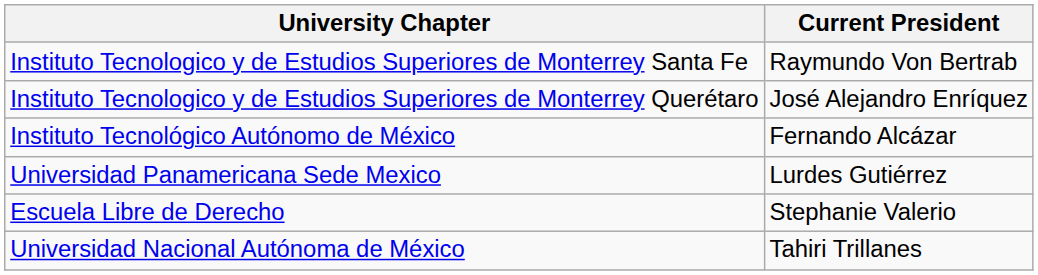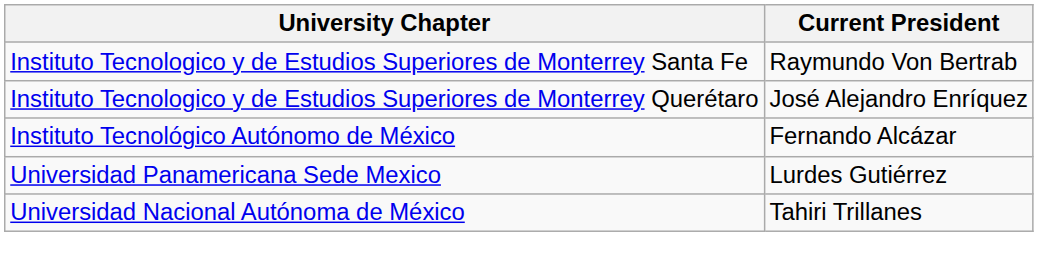 <table class="wikitable">
 <tr>
 <th>University Chapter</th>
 <th>Current President</th>
 </tr>
 <tr>
 <td><a href='#'>Instituto Tecnologico y de Estudios Superiores de Monterrey</a> Santa Fe</td>
 <td>Raymundo Von Bertrab</td>
 </tr>
 <tr>
 <td><a href='#'>Instituto Tecnologico y de Estudios Superiores de Monterrey</a> Querétaro</td>
 <td>José Alejandro Enríquez</td>
 </tr>
 <tr>
 <td><a href='#'>Instituto Tecnológico Autónomo de México</a></td>
 <td>Fernando Alcázar</td>
 </tr>
 <tr>
 <td><a href='#'>Universidad Panamericana Sede Mexico</a></td>
 <td>Lurdes Gutiérrez</td>
 </tr>
 <tr>
-<td><a href='#'>Escuela Libre de Derecho</a></td>
-<td>Stephanie Valerio</td>
-</tr>
-<tr>
 <td><a href='#'>Universidad Nacional Autónoma de México</a></td>
 <td>Tahiri Trillanes</td>
 </tr>
 </table>
